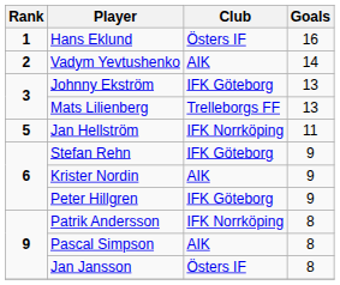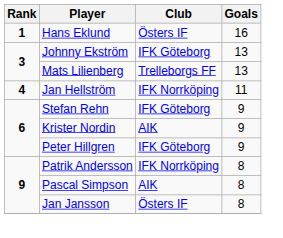 <table class="wikitable" style="text-align:center">
 <tr>
 <th>Rank</th>
 <th>Player</th>
 <th>Club</th>
 <th>Goals</th>
 </tr>
 <tr>
 <td rowspan="1"><strong>1</strong></td>
 <td align="left"> <a href='#'>Hans Eklund</a></td>
 <td align="left"><a href='#'>Östers IF</a></td>
 <td>16</td>
 </tr>
 <tr>
-<td rowspan="1"><strong>2</strong></td>
-<td align="left"> <a href='#'>Vadym Yevtushenko</a></td>
-<td align="left"><a href='#'>AIK</a></td>
-<td>14</td>
-</tr>
-<tr>
 <td rowspan="2"><strong>3</strong></td>
 <td align="left"> <a href='#'>Johnny Ekström</a></td>
 <td align="left"><a href='#'>IFK Göteborg</a></td>
 <td>13</td>
 </tr>
 <tr>
 <td align="left"> <a href='#'>Mats Lilienberg</a></td>
 <td align="left"><a href='#'>Trelleborgs FF</a></td>
 <td>13</td>
 </tr>
 <tr>
-<td rowspan="1"><strong>5</strong></td>
+<td rowspan="1"><strong>4</strong></td>
 <td align="left"> <a href='#'>Jan Hellström</a></td>
 <td align="left"><a href='#'>IFK Norrköping</a></td>
 <td>11</td>
 </tr>
 <tr>
 <td rowspan="3"><strong>6</strong></td>
 <td align="left"> <a href='#'>Stefan Rehn</a></td>
 <td align="left"><a href='#'>IFK Göteborg</a></td>
 <td>9</td>
 </tr>
 <tr>
 <td align="left"> <a href='#'>Krister Nordin</a></td>
 <td align="left"><a href='#'>AIK</a></td>
 <td>9</td>
 </tr>
 <tr>
 <td align="left"> <a href='#'>Peter Hillgren</a></td>
 <td align="left"><a href='#'>IFK Göteborg</a></td>
 <td>9</td>
 </tr>
 <tr>
 <td rowspan="3"><strong>9</strong></td>
 <td align="left"> <a href='#'>Patrik Andersson</a></td>
 <td align="left"><a href='#'>IFK Norrköping</a></td>
 <td>8</td>
 </tr>
 <tr>
 <td align="left"> <a href='#'>Pascal Simpson</a></td>
 <td align="left"><a href='#'>AIK</a></td>
 <td>8</td>
 </tr>
 <tr>
 <td align="left"> <a href='#'>Jan Jansson</a></td>
 <td align="left"><a href='#'>Östers IF</a></td>
 <td>8</td>
 </tr>
 <tr>
 </tr>
 </table>
